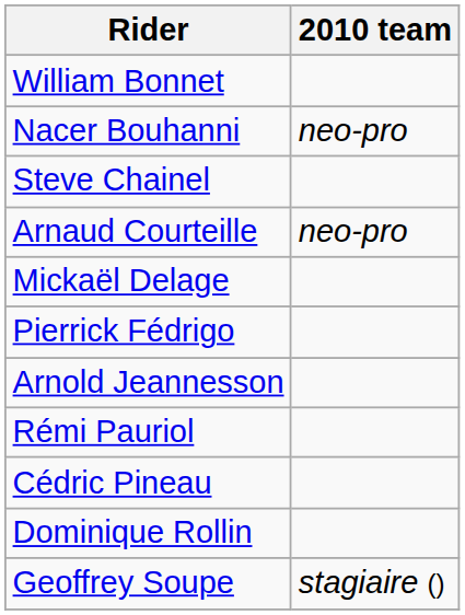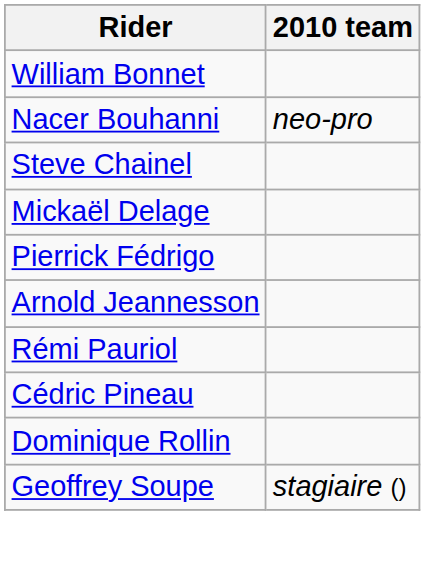 <table class="wikitable">
 <tr>
 <th>Rider</th>
 <th>2010 team</th>
 </tr>
 <tr>
 <td><a href='#'>William Bonnet</a></td>
 <td></td>
 </tr>
 <tr>
 <td><a href='#'>Nacer Bouhanni</a></td>
 <td><em>neo-pro</em></td>
 </tr>
 <tr>
 <td><a href='#'>Steve Chainel</a></td>
 <td></td>
-</tr>
-<tr>
-<td><a href='#'>Arnaud Courteille</a></td>
-<td><em>neo-pro</em></td>
 </tr>
 <tr>
 <td><a href='#'>Mickaël Delage</a></td>
 <td></td>
 </tr>
 <tr>
 <td><a href='#'>Pierrick Fédrigo</a></td>
 <td></td>
 </tr>
 <tr>
 <td><a href='#'>Arnold Jeannesson</a></td>
 <td></td>
 </tr>
 <tr>
 <td><a href='#'>Rémi Pauriol</a></td>
 <td></td>
 </tr>
 <tr>
 <td><a href='#'>Cédric Pineau</a></td>
 <td></td>
 </tr>
 <tr>
 <td><a href='#'>Dominique Rollin</a></td>
 <td></td>
 </tr>
 <tr>
 <td><a href='#'>Geoffrey Soupe</a></td>
 <td><em>stagiaire</em> <small>()</small></td>
 </tr>
 </table>
